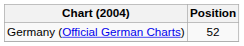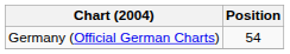 <table class="wikitable">
 <tr>
 <th align="left">Chart (2004)</th>
 <th style="text-align:center;">Position</th>
 </tr>
 <tr>
 <td>Germany (<a href='#'>Official German Charts</a>)</td>
-<td style="text-align:center;">52</td>
+<td style="text-align:center;">54</td>
 </tr>
 <tr>
 </tr>
 </table>
